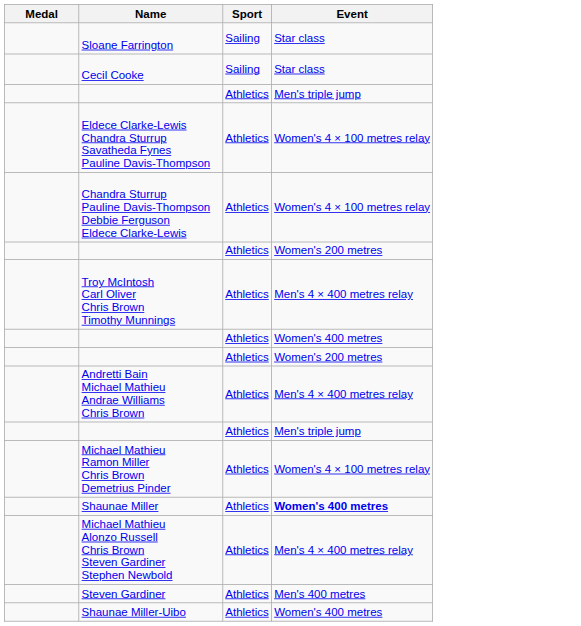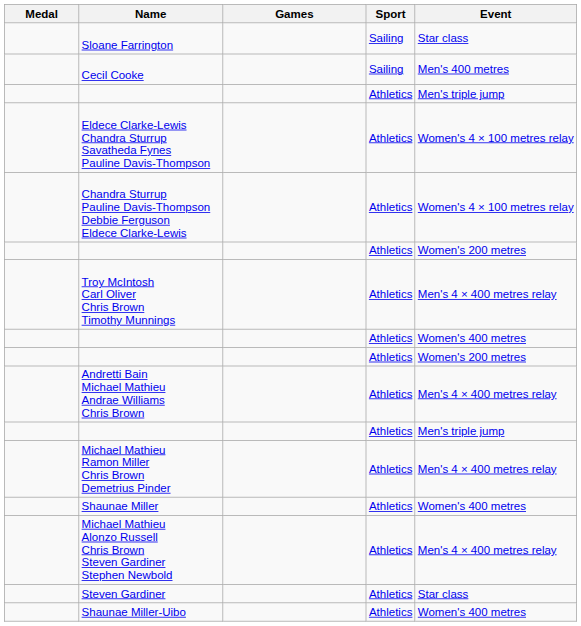 <table class="wikitable sortable" style="font-size:90%">
 <tr>
 <th style="width:6em">Medal</th>
 <th style="width:12em">Name</th>
+<th style="width:12em">Games</th>
 <th>Sport</th>
 <th>Event</th>
 </tr>
 <tr>
 <td></td>
 <td><br><a href='#'>Sloane Farrington</a></td>
+<td></td>
 <td> <a href='#'>Sailing</a></td>
 <td><a href='#'>Star class</a></td>
 </tr>
 <tr>
 <td></td>
 <td><br><a href='#'>Cecil Cooke</a></td>
+<td></td>
 <td> <a href='#'>Sailing</a></td>
-<td><a href='#'>Star class</a></td>
+<td><a href='#'>Men's 400 metres</a></td>
 </tr>
 <tr>
+<td></td>
 <td></td>
 <td></td>
 <td> <a href='#'>Athletics</a></td>
 <td><a href='#'>Men's triple jump</a></td>
 </tr>
 <tr>
 <td></td>
 <td><br><a href='#'>Eldece Clarke-Lewis</a><br><a href='#'>Chandra Sturrup</a><br><a href='#'>Savatheda Fynes</a><br><a href='#'>Pauline Davis-Thompson</a></td>
+<td></td>
 <td> <a href='#'>Athletics</a></td>
 <td><a href='#'>Women's 4 × 100 metres relay</a></td>
 </tr>
 <tr>
 <td></td>
 <td><br><a href='#'>Chandra Sturrup</a><br><a href='#'>Pauline Davis-Thompson</a><br><a href='#'>Debbie Ferguson</a><br><a href='#'>Eldece Clarke-Lewis</a></td>
+<td></td>
 <td> <a href='#'>Athletics</a></td>
 <td><a href='#'>Women's 4 × 100 metres relay</a></td>
 </tr>
 <tr>
+<td></td>
 <td></td>
 <td></td>
 <td> <a href='#'>Athletics</a></td>
 <td><a href='#'>Women's 200 metres</a></td>
 </tr>
 <tr>
 <td></td>
 <td><br><a href='#'>Troy McIntosh</a><br><a href='#'>Carl Oliver</a><br><a href='#'>Chris Brown</a><br><a href='#'>Timothy Munnings</a></td>
+<td></td>
 <td> <a href='#'>Athletics</a></td>
 <td><a href='#'>Men's 4 × 400 metres relay</a></td>
 </tr>
 <tr>
+<td></td>
 <td></td>
 <td></td>
 <td> <a href='#'>Athletics</a></td>
 <td><a href='#'>Women's 400 metres</a></td>
 </tr>
 <tr>
 <td></td>
 <td></td>
+<td></td>
 <td> <a href='#'>Athletics</a></td>
 <td><a href='#'>Women's 200 metres</a></td>
 </tr>
 <tr>
 <td></td>
 <td><a href='#'>Andretti Bain</a><br><a href='#'>Michael Mathieu</a><br><a href='#'>Andrae Williams</a><br><a href='#'>Chris Brown</a></td>
+<td></td>
 <td> <a href='#'>Athletics</a></td>
 <td><a href='#'>Men's 4 × 400 metres relay</a></td>
 </tr>
 <tr>
+<td></td>
 <td></td>
 <td></td>
 <td> <a href='#'>Athletics</a></td>
 <td><a href='#'>Men's triple jump</a></td>
 </tr>
 <tr>
 <td></td>
 <td><a href='#'>Michael Mathieu</a><br><a href='#'>Ramon Miller</a><br><a href='#'>Chris Brown</a><br><a href='#'>Demetrius Pinder</a></td>
+<td></td>
 <td> <a href='#'>Athletics</a></td>
-<td><a href='#'>Women's 4 × 100 metres relay</a></td>
+<td><a href='#'>Men's 4 × 400 metres relay</a></td>
 </tr>
 <tr>
 <td></td>
 <td><a href='#'>Shaunae Miller</a></td>
+<td></td>
 <td> <a href='#'>Athletics</a></td>
-<td><strong><a href='#'>Women's 400 metres</a></strong></td>
+<td><a href='#'>Women's 400 metres</a></td>
 </tr>
 <tr>
 <td></td>
 <td><a href='#'>Michael Mathieu</a><br><a href='#'>Alonzo Russell</a><br><a href='#'>Chris Brown</a><br><a href='#'>Steven Gardiner</a> <br><a href='#'>Stephen Newbold</a></td>
+<td></td>
 <td> <a href='#'>Athletics</a></td>
 <td><a href='#'>Men's 4 × 400 metres relay</a></td>
 </tr>
 <tr>
 <td></td>
 <td><a href='#'>Steven Gardiner</a></td>
+<td></td>
 <td> <a href='#'>Athletics</a></td>
-<td><a href='#'>Men's 400 metres</a></td>
+<td><a href='#'>Star class</a></td>
 </tr>
 <tr>
 <td></td>
 <td><a href='#'>Shaunae Miller-Uibo</a></td>
+<td></td>
 <td> <a href='#'>Athletics</a></td>
 <td><a href='#'>Women's 400 metres</a></td>
 </tr>
 </table>
